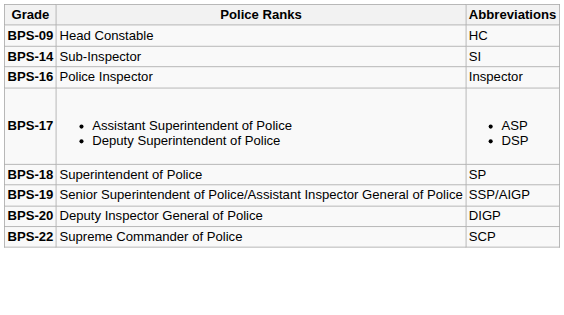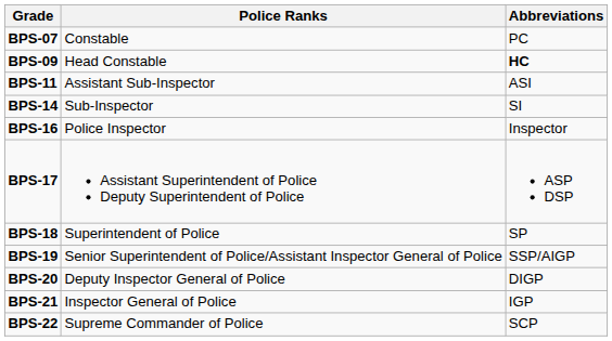 <table class="wikitable">
 <tr>
 <th>Grade</th>
 <th>Police Ranks</th>
 <th>Abbreviations</th>
 </tr>
 <tr>
+<td><strong>BPS-07</strong></td>
+<td>Constable</td>
+<td>PC</td>
+</tr>
+<tr>
 <td><strong>BPS-09</strong></td>
 <td>Head Constable</td>
-<td>HC</td>
+<td><strong>HC</strong></td>
+</tr>
+<tr>
+<td><strong>BPS-11</strong></td>
+<td>Assistant Sub-Inspector</td>
+<td>ASI</td>
 </tr>
 <tr>
 <td><strong>BPS-14</strong></td>
 <td>Sub-Inspector</td>
 <td>SI</td>
 </tr>
 <tr>
 <td><strong>BPS-16</strong></td>
 <td>Police Inspector</td>
 <td>Inspector</td>
 </tr>
 <tr>
 <td><strong>BPS-17</strong></td>
 <td><br><ul><li>Assistant Superintendent of Police</li><li>Deputy Superintendent of Police</li></ul></td>
 <td><br><ul><li>ASP</li><li>DSP</li></ul></td>
 </tr>
 <tr>
 <td><strong>BPS-18</strong></td>
 <td>Superintendent of Police</td>
 <td>SP</td>
 </tr>
 <tr>
 <td><strong>BPS-19</strong></td>
 <td>Senior Superintendent of Police/Assistant Inspector General of Police</td>
 <td>SSP/AIGP</td>
 </tr>
 <tr>
 <td><strong>BPS-20</strong></td>
 <td>Deputy Inspector General of Police</td>
 <td>DIGP</td>
 </tr>
 <tr>
+<td><strong>BPS-21</strong></td>
+<td>Inspector General of Police</td>
+<td>IGP</td>
+</tr>
+<tr>
 <td><strong>BPS-22</strong></td>
 <td>Supreme Commander of Police</td>
 <td>SCP</td>
 </tr>
 </table>
